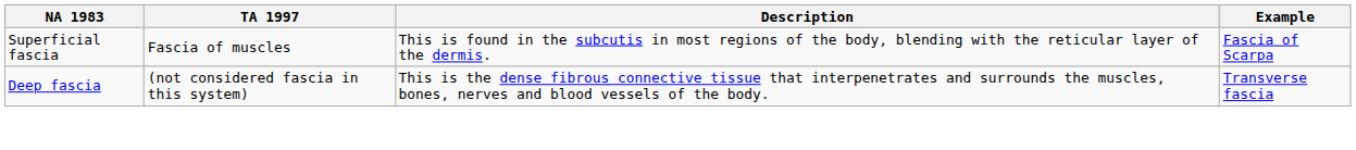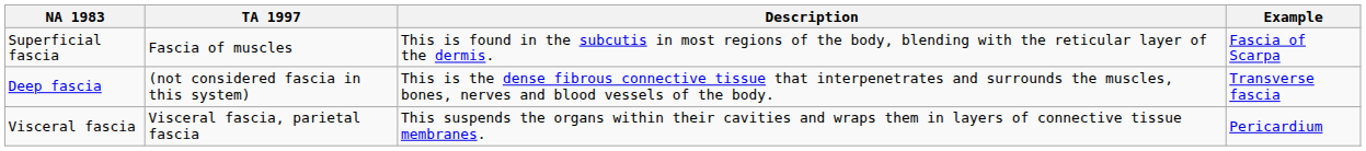 <table class="wikitable">
 <tr>
 <th>NA 1983</th>
 <th>TA 1997</th>
 <th>Description</th>
 <th>Example</th>
 </tr>
 <tr>
 <td>Superficial fascia</td>
 <td>Fascia of muscles</td>
 <td>This is found in the <a href='#'>subcutis</a> in most regions of the body, blending with the reticular layer of the <a href='#'>dermis</a>.</td>
 <td><a href='#'>Fascia of Scarpa</a></td>
 </tr>
 <tr>
 <td><a href='#'>Deep fascia</a></td>
 <td>(not considered fascia in this system)</td>
 <td>This is the <a href='#'>dense fibrous connective tissue</a> that interpenetrates and surrounds the muscles, bones, nerves and blood vessels of the body.</td>
 <td><a href='#'>Transverse fascia</a></td>
 </tr>
+<tr>
+<td>Visceral fascia</td>
+<td>Visceral fascia, parietal fascia</td>
+<td>This suspends the organs within their cavities and wraps them in layers of connective tissue <a href='#'>membranes</a>.</td>
+<td><a href='#'>Pericardium</a></td>
+</tr>
 </table>
